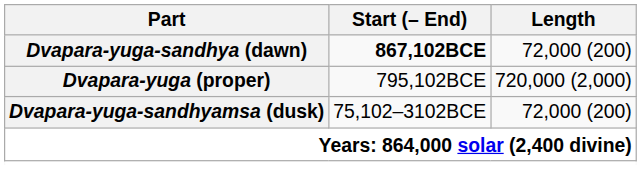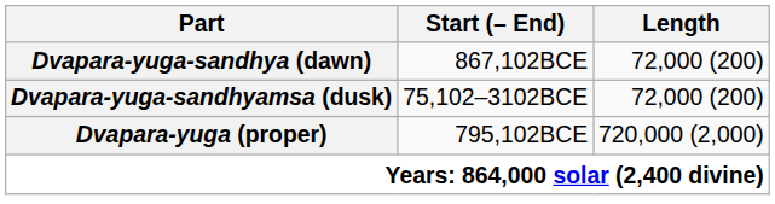 <table class="wikitable plainrowheaders" style="border-width:0; text-align:right;">
 <tr>
 <th scope="col">Part</th>
 <th scope="col">Start (– End)</th>
 <th scope="col">Length</th>
 </tr>
 <tr>
 <th scope="row"><em>Dvapara-yuga-sandhya</em> (dawn)</th>
-<td><strong>867,102BCE</strong></td>
+<td>867,102BCE</td>
+<td class="nowrap">72,000 (200)</td>
+</tr>
+<tr>
+<th scope="row"><em>Dvapara-yuga-sandhyamsa</em> (dusk)</th>
+<td>75,102–3102BCE</td>
 <td class="nowrap">72,000 (200)</td>
 </tr>
 <tr>
 <th scope="row"><em>Dvapara-yuga</em> (proper)</th>
 <td>795,102BCE</td>
 <td class="nowrap">720,000 (2,000)</td>
-</tr>
-<tr>
-<th scope="row"><em>Dvapara-yuga-sandhyamsa</em> (dusk)</th>
-<td>75,102–3102BCE</td>
-<td class="nowrap">72,000 (200)</td>
 </tr>
 <tr>
 <td colspan="3" style="background-color:#ffffff; font-weight:bold; padding-top:5px;">Years: 864,000 <a href='#'>solar</a> (2,400 divine)</td>
 </tr>
 <tr>
 <td colspan="2" style="background-color:#ffffff; border-width:1px 0px 0px 0px; font-size:80%; padding-top:0; text-align:left;"></td>
 <td style="background-color:#ffffff; border-width:1px 0px 0px 0px; padding-top:0;"></td>
 </tr>
 </table>
